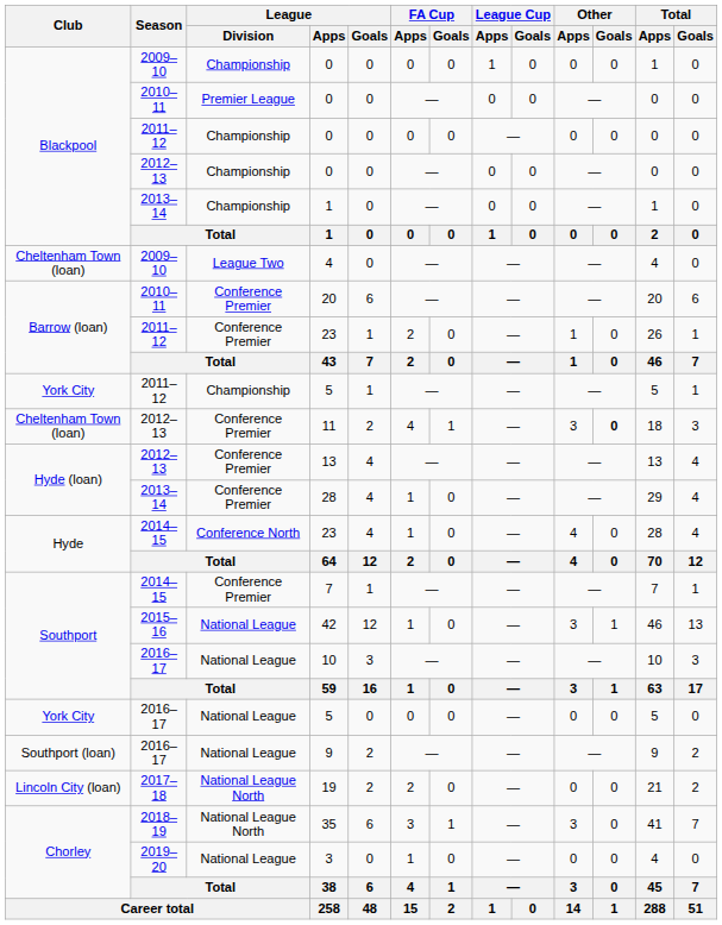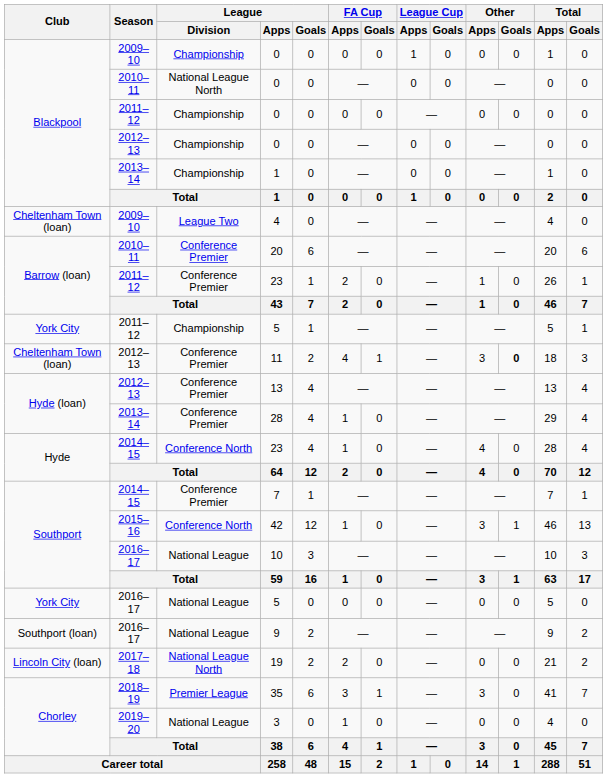 <table class=wikitable style=text-align:center>
 <tr>
 <th rowspan=2>Club</th>
 <th rowspan=2>Season</th>
 <th colspan=3>League</th>
 <th colspan=2><a href='#'>FA Cup</a></th>
 <th colspan=2><a href='#'>League Cup</a></th>
 <th colspan=2>Other</th>
 <th colspan=2>Total</th>
 </tr>
 <tr>
 <th>Division</th>
 <th>Apps</th>
 <th>Goals</th>
 <th>Apps</th>
 <th>Goals</th>
 <th>Apps</th>
 <th>Goals</th>
 <th>Apps</th>
 <th>Goals</th>
 <th>Apps</th>
 <th>Goals</th>
 </tr>
 <tr>
 <td rowspan=6><a href='#'>Blackpool</a></td>
 <td><a href='#'>2009–10</a></td>
 <td><a href='#'>Championship</a></td>
 <td>0</td>
 <td>0</td>
 <td>0</td>
 <td>0</td>
 <td>1</td>
 <td>0</td>
 <td>0</td>
 <td>0</td>
 <td>1</td>
 <td>0</td>
 </tr>
 <tr>
 <td><a href='#'>2010–11</a></td>
-<td><a href='#'>Premier League</a></td>
+<td>National League North</td>
 <td>0</td>
 <td>0</td>
 <td colspan=2>—</td>
 <td>0</td>
 <td>0</td>
 <td colspan=2>—</td>
 <td>0</td>
 <td>0</td>
 </tr>
 <tr>
 <td><a href='#'>2011–12</a></td>
 <td>Championship</td>
 <td>0</td>
 <td>0</td>
 <td>0</td>
 <td>0</td>
 <td colspan=2>—</td>
 <td>0</td>
 <td>0</td>
 <td>0</td>
 <td>0</td>
 </tr>
 <tr>
 <td><a href='#'>2012–13</a></td>
 <td>Championship</td>
 <td>0</td>
 <td>0</td>
 <td colspan=2>—</td>
 <td>0</td>
 <td>0</td>
 <td colspan=2>—</td>
 <td>0</td>
 <td>0</td>
 </tr>
 <tr>
 <td><a href='#'>2013–14</a></td>
 <td>Championship</td>
 <td>1</td>
 <td>0</td>
 <td colspan=2>—</td>
 <td>0</td>
 <td>0</td>
 <td colspan=2>—</td>
 <td>1</td>
 <td>0</td>
 </tr>
 <tr>
 <th colspan=2>Total</th>
 <th>1</th>
 <th>0</th>
 <th>0</th>
 <th>0</th>
 <th>1</th>
 <th>0</th>
 <th>0</th>
 <th>0</th>
 <th>2</th>
 <th>0</th>
 </tr>
 <tr>
 <td><a href='#'>Cheltenham Town</a> (loan)</td>
 <td><a href='#'>2009–10</a></td>
 <td><a href='#'>League Two</a></td>
 <td>4</td>
 <td>0</td>
 <td colspan=2>—</td>
 <td colspan=2>—</td>
 <td colspan=2>—</td>
 <td>4</td>
 <td>0</td>
 </tr>
 <tr>
 <td rowspan=3><a href='#'>Barrow</a> (loan)</td>
 <td><a href='#'>2010–11</a></td>
 <td><a href='#'>Conference Premier</a></td>
 <td>20</td>
 <td>6</td>
 <td colspan=2>—</td>
 <td colspan=2>—</td>
 <td colspan=2>—</td>
 <td>20</td>
 <td>6</td>
 </tr>
 <tr>
 <td><a href='#'>2011–12</a></td>
 <td>Conference Premier</td>
 <td>23</td>
 <td>1</td>
 <td>2</td>
 <td>0</td>
 <td colspan=2>—</td>
 <td>1</td>
 <td>0</td>
 <td>26</td>
 <td>1</td>
 </tr>
 <tr>
 <th colspan=2>Total</th>
 <th>43</th>
 <th>7</th>
 <th>2</th>
 <th>0</th>
 <th colspan=2>—</th>
 <th>1</th>
 <th>0</th>
 <th>46</th>
 <th>7</th>
 </tr>
 <tr>
 <td><a href='#'>York City</a></td>
 <td>2011–12</td>
 <td>Championship</td>
 <td>5</td>
 <td>1</td>
 <td colspan=2>—</td>
 <td colspan=2>—</td>
 <td colspan=2>—</td>
 <td>5</td>
 <td>1</td>
 </tr>
 <tr>
 <td><a href='#'>Cheltenham Town</a> (loan)</td>
 <td>2012–13</td>
 <td>Conference Premier</td>
 <td>11</td>
 <td>2</td>
 <td>4</td>
 <td>1</td>
 <td colspan=2>—</td>
 <td>3</td>
 <td><strong>0</strong></td>
 <td>18</td>
 <td>3</td>
 </tr>
 <tr>
 <td rowspan=2><a href='#'>Hyde</a> (loan)</td>
 <td><a href='#'>2012–13</a></td>
 <td>Conference Premier</td>
 <td>13</td>
 <td>4</td>
 <td colspan=2>—</td>
 <td colspan=2>—</td>
 <td colspan=2>—</td>
 <td>13</td>
 <td>4</td>
 </tr>
 <tr>
 <td><a href='#'>2013–14</a></td>
 <td>Conference Premier</td>
 <td>28</td>
 <td>4</td>
 <td>1</td>
 <td>0</td>
 <td colspan=2>—</td>
 <td colspan=2>—</td>
 <td>29</td>
 <td>4</td>
 </tr>
 <tr>
 <td rowspan=2>Hyde</td>
 <td><a href='#'>2014–15</a></td>
 <td><a href='#'>Conference North</a></td>
 <td>23</td>
 <td>4</td>
 <td>1</td>
 <td>0</td>
 <td colspan=2>—</td>
 <td>4</td>
 <td>0</td>
 <td>28</td>
 <td>4</td>
 </tr>
 <tr>
 <th colspan=2>Total</th>
 <th>64</th>
 <th>12</th>
 <th>2</th>
 <th>0</th>
 <th colspan=2>—</th>
 <th>4</th>
 <th>0</th>
 <th>70</th>
 <th>12</th>
 </tr>
 <tr>
 <td rowspan=4><a href='#'>Southport</a></td>
 <td><a href='#'>2014–15</a></td>
 <td>Conference Premier</td>
 <td>7</td>
 <td>1</td>
 <td colspan=2>—</td>
 <td colspan=2>—</td>
 <td colspan=2>—</td>
 <td>7</td>
 <td>1</td>
 </tr>
 <tr>
 <td><a href='#'>2015–16</a></td>
-<td><a href='#'>National League</a></td>
+<td><a href='#'>Conference North</a></td>
 <td>42</td>
 <td>12</td>
 <td>1</td>
 <td>0</td>
 <td colspan=2>—</td>
 <td>3</td>
 <td>1</td>
 <td>46</td>
 <td>13</td>
 </tr>
 <tr>
 <td><a href='#'>2016–17</a></td>
 <td>National League</td>
 <td>10</td>
 <td>3</td>
 <td colspan=2>—</td>
 <td colspan=2>—</td>
 <td colspan=2>—</td>
 <td>10</td>
 <td>3</td>
 </tr>
 <tr>
 <th colspan=2>Total</th>
 <th>59</th>
 <th>16</th>
 <th>1</th>
 <th>0</th>
 <th colspan=2>—</th>
 <th>3</th>
 <th>1</th>
 <th>63</th>
 <th>17</th>
 </tr>
 <tr>
 <td><a href='#'>York City</a></td>
 <td>2016–17</td>
 <td>National League</td>
 <td>5</td>
 <td>0</td>
 <td>0</td>
 <td>0</td>
 <td colspan=2>—</td>
 <td>0</td>
 <td>0</td>
 <td>5</td>
 <td>0</td>
 </tr>
 <tr>
 <td>Southport (loan)</td>
 <td>2016–17</td>
 <td>National League</td>
 <td>9</td>
 <td>2</td>
 <td colspan=2>—</td>
 <td colspan=2>—</td>
 <td colspan=2>—</td>
 <td>9</td>
 <td>2</td>
 </tr>
 <tr>
 <td><a href='#'>Lincoln City</a> (loan)</td>
 <td><a href='#'>2017–18</a></td>
 <td><a href='#'>National League North</a></td>
 <td>19</td>
 <td>2</td>
 <td>2</td>
 <td>0</td>
 <td colspan=2>—</td>
 <td>0</td>
 <td>0</td>
 <td>21</td>
 <td>2</td>
 </tr>
 <tr>
 <td rowspan=3><a href='#'>Chorley</a></td>
 <td><a href='#'>2018–19</a></td>
-<td>National League North</td>
+<td><a href='#'>Premier League</a></td>
 <td>35</td>
 <td>6</td>
 <td>3</td>
 <td>1</td>
 <td colspan=2>—</td>
 <td>3</td>
 <td>0</td>
 <td>41</td>
 <td>7</td>
 </tr>
 <tr>
 <td><a href='#'>2019–20</a></td>
 <td>National League</td>
 <td>3</td>
 <td>0</td>
 <td>1</td>
 <td>0</td>
 <td colspan=2>—</td>
 <td>0</td>
 <td>0</td>
 <td>4</td>
 <td>0</td>
 </tr>
 <tr>
 <th colspan=2>Total</th>
 <th>38</th>
 <th>6</th>
 <th>4</th>
 <th>1</th>
 <th colspan=2>—</th>
 <th>3</th>
 <th>0</th>
 <th>45</th>
 <th>7</th>
 </tr>
 <tr>
 <th colspan=3>Career total</th>
 <th>258</th>
 <th>48</th>
 <th>15</th>
 <th>2</th>
 <th>1</th>
 <th>0</th>
 <th>14</th>
 <th>1</th>
 <th>288</th>
 <th>51</th>
 </tr>
 </table>
